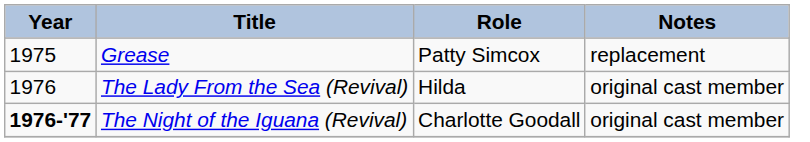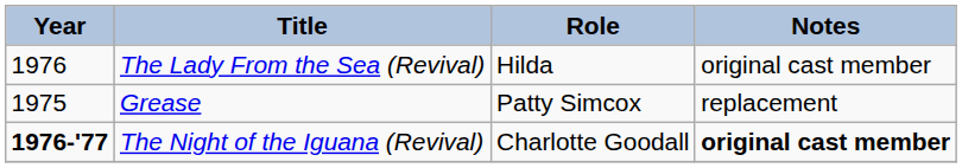 <table class="wikitable" style="font-size:90%">
 <tr style="text-align:center;">
 <th style="background:#B0C4DE;">Year</th>
 <th style="background:#B0C4DE;">Title</th>
 <th style="background:#B0C4DE;">Role</th>
 <th style="background:#B0C4DE;">Notes</th>
 </tr>
 <tr>
+<td>1976</td>
+<td><em><a href='#'>The Lady From the Sea</a> (Revival)</em></td>
+<td>Hilda</td>
+<td>original cast member</td>
+</tr>
+<tr>
 <td>1975</td>
 <td><em><a href='#'>Grease</a></em></td>
 <td>Patty Simcox</td>
 <td>replacement</td>
 </tr>
 <tr>
-<td>1976</td>
-<td><em><a href='#'>The Lady From the Sea</a> (Revival)</em></td>
-<td>Hilda</td>
-<td>original cast member</td>
-</tr>
-<tr>
 <td><strong>1976-'77</strong></td>
 <td><em><a href='#'>The Night of the Iguana</a> (Revival)</em></td>
 <td>Charlotte Goodall</td>
-<td>original cast member</td>
+<td><strong>original cast member</strong></td>
 </tr>
 <tr>
 </tr>
 </table>
